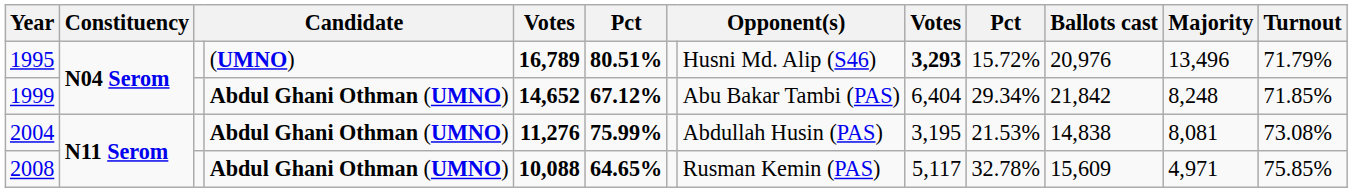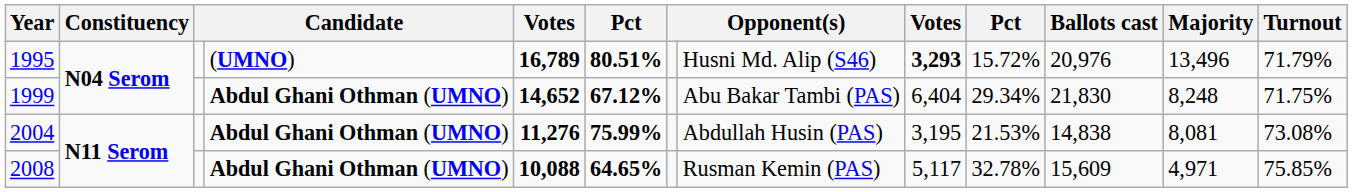 <table class="wikitable" style="margin:0.5em ; font-size:95%">
 <tr>
 <th>Year</th>
 <th>Constituency</th>
 <th colspan=2>Candidate</th>
 <th>Votes</th>
 <th>Pct</th>
 <th colspan=2>Opponent(s)</th>
 <th>Votes</th>
 <th>Pct</th>
 <th>Ballots cast</th>
 <th>Majority</th>
 <th>Turnout</th>
 </tr>
 <tr>
 <td><a href='#'>1995</a></td>
 <td rowspan=2><strong>N04 <a href='#'>Serom</a></strong></td>
 <td></td>
 <td> (<a href='#'><strong>UMNO</strong></a>)</td>
 <td align="right"><strong>16,789</strong></td>
 <td><strong>80.51%</strong></td>
 <td></td>
 <td>Husni Md. Alip (<a href='#'>S46</a>)</td>
 <td align="right"><strong>3,293</strong></td>
 <td>15.72%</td>
 <td>20,976</td>
 <td>13,496</td>
 <td>71.79%</td>
 </tr>
 <tr>
 <td><a href='#'>1999</a></td>
 <td></td>
 <td><strong>Abdul Ghani Othman</strong> (<a href='#'><strong>UMNO</strong></a>)</td>
 <td align="right"><strong>14,652</strong></td>
 <td><strong>67.12%</strong></td>
 <td></td>
 <td>Abu Bakar Tambi (<a href='#'>PAS</a>)</td>
 <td align="right">6,404</td>
 <td>29.34%</td>
-<td>21,842</td>
+<td>21,830</td>
 <td>8,248</td>
-<td>71.85%</td>
+<td>71.75%</td>
 </tr>
 <tr>
 <td><a href='#'>2004</a></td>
 <td rowspan=2><strong>N11 <a href='#'>Serom</a></strong></td>
 <td></td>
 <td><strong>Abdul Ghani Othman</strong> (<a href='#'><strong>UMNO</strong></a>)</td>
 <td align="right"><strong>11,276</strong></td>
 <td><strong>75.99%</strong></td>
 <td></td>
 <td>Abdullah Husin (<a href='#'>PAS</a>)</td>
 <td align="right">3,195</td>
 <td>21.53%</td>
 <td>14,838</td>
 <td>8,081</td>
 <td>73.08%</td>
 </tr>
 <tr>
 <td><a href='#'>2008</a></td>
 <td></td>
 <td><strong>Abdul Ghani Othman</strong> (<a href='#'><strong>UMNO</strong></a>)</td>
 <td align="right"><strong>10,088</strong></td>
 <td><strong>64.65%</strong></td>
 <td></td>
 <td>Rusman Kemin (<a href='#'>PAS</a>)</td>
 <td align="right">5,117</td>
 <td>32.78%</td>
 <td>15,609</td>
 <td>4,971</td>
 <td>75.85%</td>
 </tr>
 </table>
